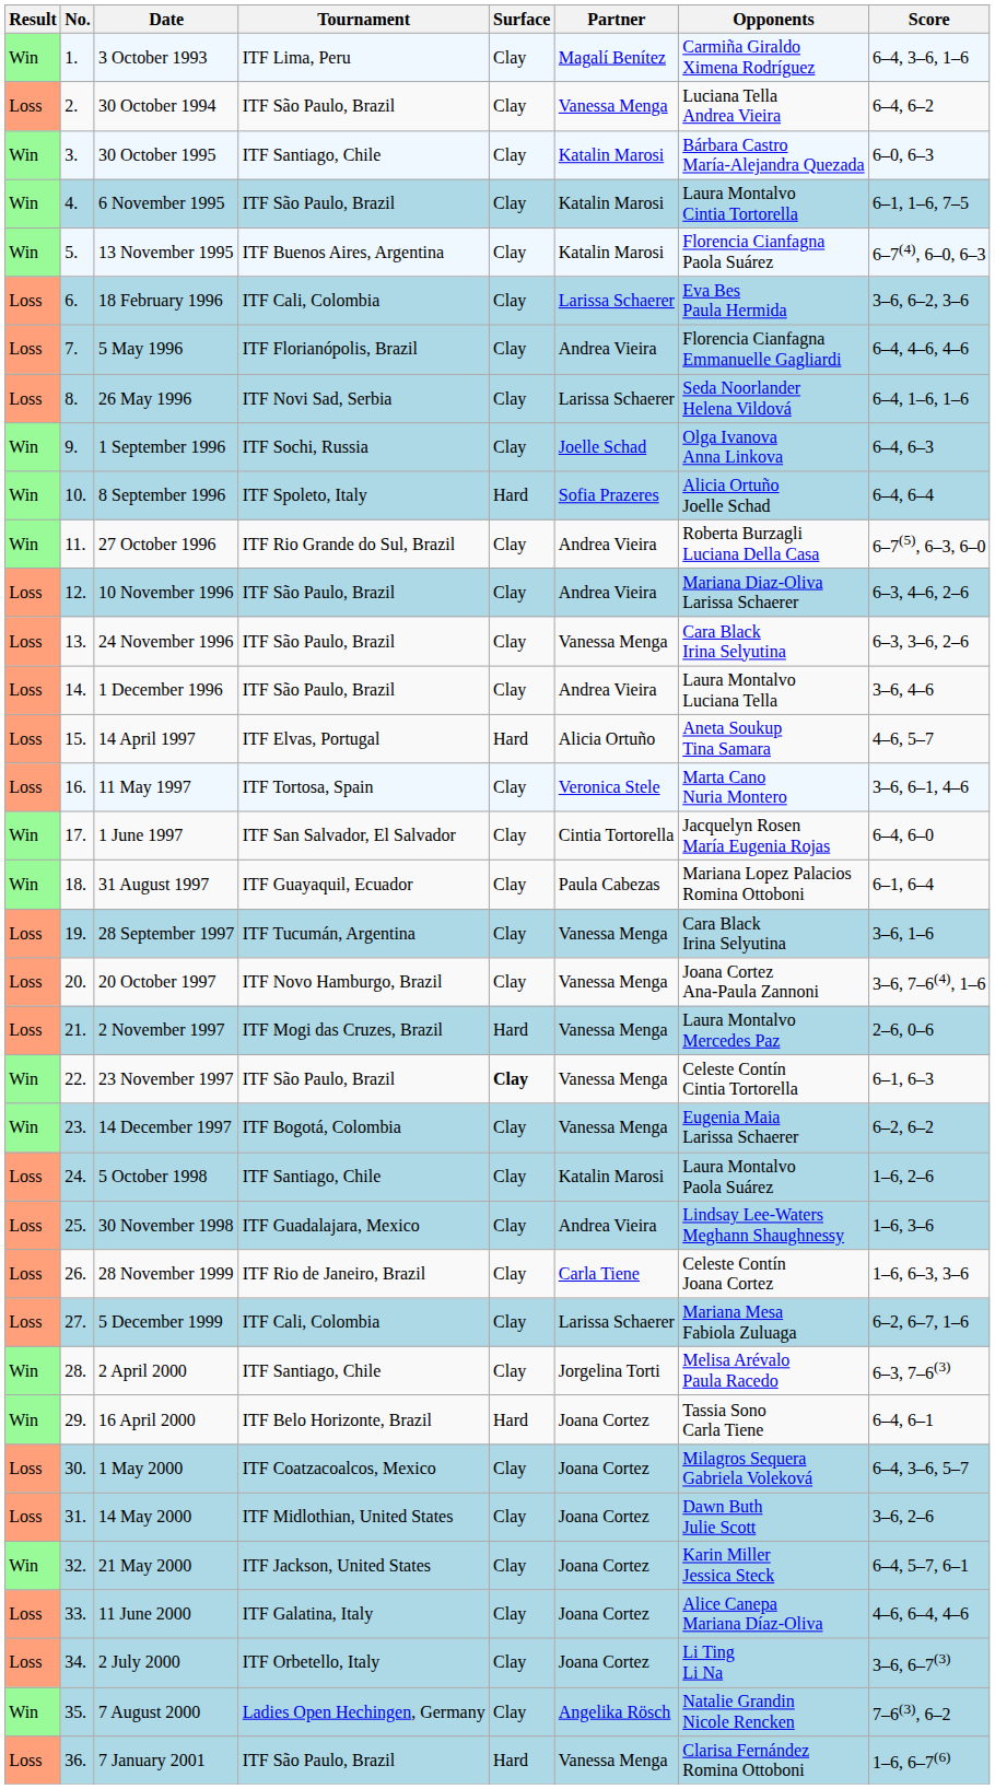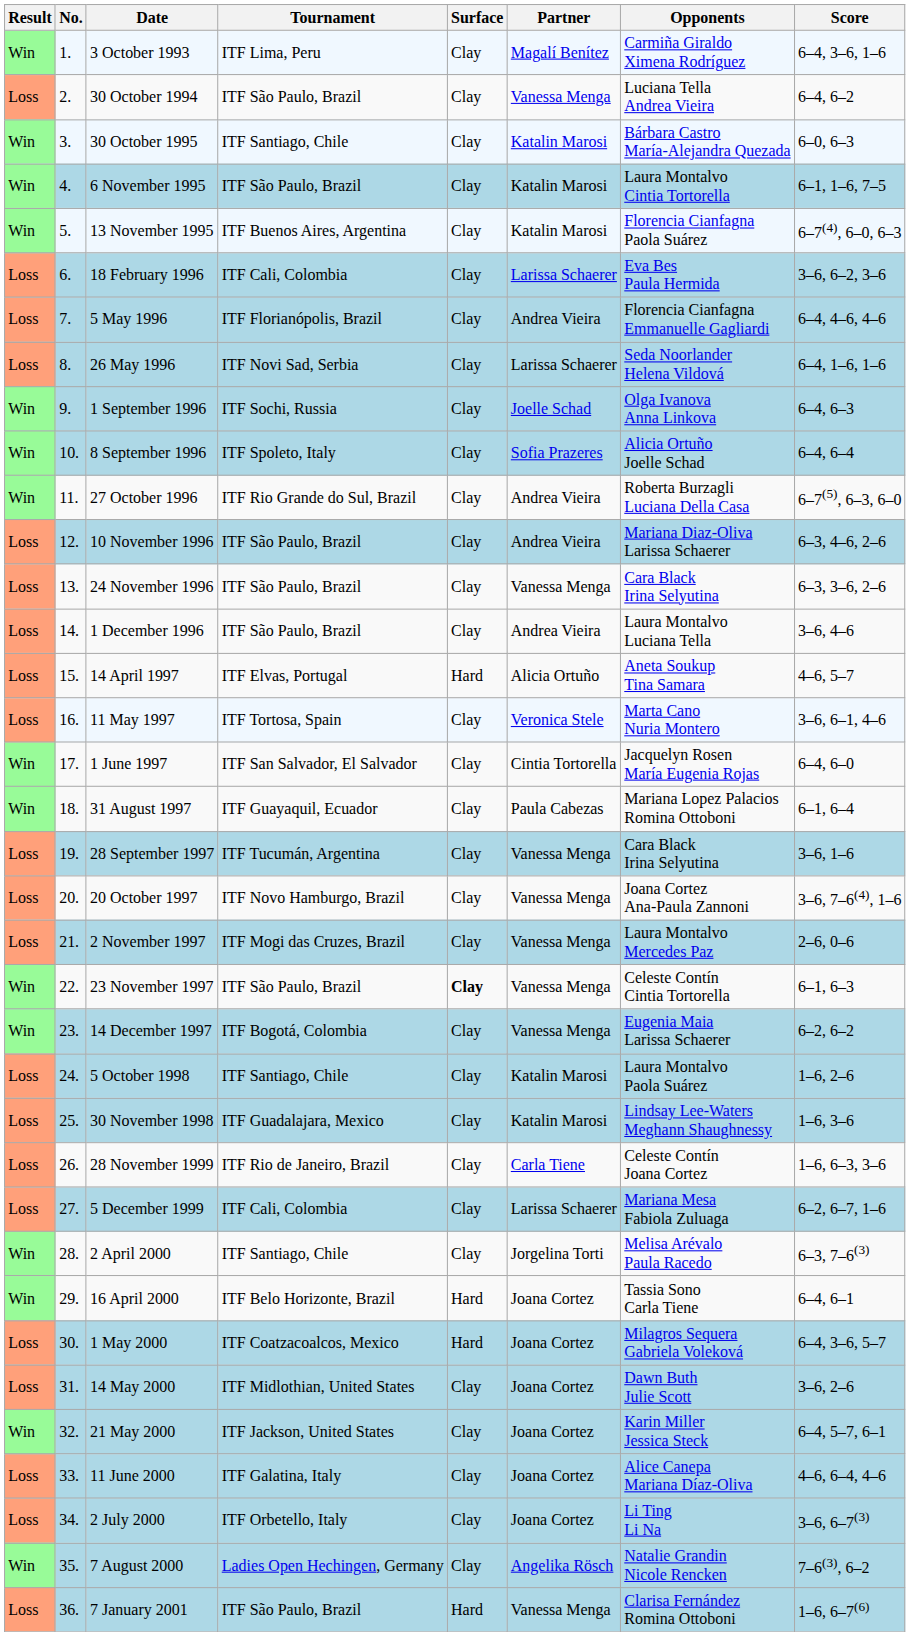 <table class="sortable wikitable" style=font-size:97%>
 <tr>
 <th>Result</th>
 <th>No.</th>
 <th>Date</th>
 <th>Tournament</th>
 <th>Surface</th>
 <th>Partner</th>
 <th>Opponents</th>
 <th class="unsortable">Score</th>
 </tr>
 <tr style="background:#f0f8ff;">
 <td style="background:#98fb98;">Win</td>
 <td>1.</td>
 <td>3 October 1993</td>
 <td>ITF Lima, Peru</td>
 <td>Clay</td>
 <td> <a href='#'>Magalí Benítez</a></td>
 <td> <a href='#'>Carmiña Giraldo</a> <br>  <a href='#'>Ximena Rodríguez</a></td>
 <td>6–4, 3–6, 1–6</td>
 </tr>
 <tr>
 <td style="background:#ffa07a;">Loss</td>
 <td>2.</td>
 <td>30 October 1994</td>
 <td>ITF São Paulo, Brazil</td>
 <td>Clay</td>
 <td> <a href='#'>Vanessa Menga</a></td>
 <td> Luciana Tella <br>  <a href='#'>Andrea Vieira</a></td>
 <td>6–4, 6–2</td>
 </tr>
 <tr style="background:#f0f8ff;">
 <td style="background:#98fb98;">Win</td>
 <td>3.</td>
 <td>30 October 1995</td>
 <td>ITF Santiago, Chile</td>
 <td>Clay</td>
 <td> <a href='#'>Katalin Marosi</a></td>
 <td> <a href='#'>Bárbara Castro</a> <br>  <a href='#'>María-Alejandra Quezada</a></td>
 <td>6–0, 6–3</td>
 </tr>
 <tr style="background:lightblue;">
 <td style="background:#98fb98;">Win</td>
 <td>4.</td>
 <td>6 November 1995</td>
 <td>ITF São Paulo, Brazil</td>
 <td>Clay</td>
 <td> Katalin Marosi</td>
 <td> Laura Montalvo <br>  <a href='#'>Cintia Tortorella</a></td>
 <td>6–1, 1–6, 7–5</td>
 </tr>
 <tr style="background:#f0f8ff;">
 <td style="background:#98fb98;">Win</td>
 <td>5.</td>
 <td>13 November 1995</td>
 <td>ITF Buenos Aires, Argentina</td>
 <td>Clay</td>
 <td> Katalin Marosi</td>
 <td> <a href='#'>Florencia Cianfagna</a> <br>  Paola Suárez</td>
 <td>6–7<sup>(4)</sup>, 6–0, 6–3</td>
 </tr>
 <tr style="background:lightblue;">
 <td style="background:#ffa07a;">Loss</td>
 <td>6.</td>
 <td>18 February 1996</td>
 <td>ITF Cali, Colombia</td>
 <td>Clay</td>
 <td> <a href='#'>Larissa Schaerer</a></td>
 <td> <a href='#'>Eva Bes</a> <br>  <a href='#'>Paula Hermida</a></td>
 <td>3–6, 6–2, 3–6</td>
 </tr>
 <tr style="background:lightblue;">
 <td style="background:#ffa07a;">Loss</td>
 <td>7.</td>
 <td>5 May 1996</td>
 <td>ITF Florianópolis, Brazil</td>
 <td>Clay</td>
 <td> Andrea Vieira</td>
 <td> Florencia Cianfagna <br>  <a href='#'>Emmanuelle Gagliardi</a></td>
 <td>6–4, 4–6, 4–6</td>
 </tr>
 <tr style="background:lightblue;">
 <td style="background:#ffa07a;">Loss</td>
 <td>8.</td>
 <td>26 May 1996</td>
 <td>ITF Novi Sad, Serbia</td>
 <td>Clay</td>
 <td> Larissa Schaerer</td>
 <td> <a href='#'>Seda Noorlander</a> <br>  <a href='#'>Helena Vildová</a></td>
 <td>6–4, 1–6, 1–6</td>
 </tr>
 <tr style="background:lightblue;">
 <td style="background:#98fb98;">Win</td>
 <td>9.</td>
 <td>1 September 1996</td>
 <td>ITF Sochi, Russia</td>
 <td>Clay</td>
 <td> <a href='#'>Joelle Schad</a></td>
 <td> <a href='#'>Olga Ivanova</a> <br>  <a href='#'>Anna Linkova</a></td>
 <td>6–4, 6–3</td>
 </tr>
 <tr style="background:lightblue;">
 <td style="background:#98fb98;">Win</td>
 <td>10.</td>
 <td>8 September 1996</td>
 <td>ITF Spoleto, Italy</td>
-<td>Hard</td>
+<td>Clay</td>
 <td> <a href='#'>Sofia Prazeres</a></td>
 <td> <a href='#'>Alicia Ortuño</a> <br>  Joelle Schad</td>
 <td>6–4, 6–4</td>
 </tr>
 <tr>
 <td style="background:#98fb98;">Win</td>
 <td>11.</td>
 <td>27 October 1996</td>
 <td>ITF Rio Grande do Sul, Brazil</td>
 <td>Clay</td>
 <td> Andrea Vieira</td>
 <td> Roberta Burzagli <br>  <a href='#'>Luciana Della Casa</a></td>
 <td>6–7<sup>(5)</sup>, 6–3, 6–0</td>
 </tr>
 <tr style="background:lightblue;">
 <td style="background:#ffa07a;">Loss</td>
 <td>12.</td>
 <td>10 November 1996</td>
 <td>ITF São Paulo, Brazil</td>
 <td>Clay</td>
 <td> Andrea Vieira</td>
 <td> <a href='#'>Mariana Diaz-Oliva</a> <br>  Larissa Schaerer</td>
 <td>6–3, 4–6, 2–6</td>
 </tr>
 <tr>
 <td style="background:#ffa07a;">Loss</td>
 <td>13.</td>
 <td>24 November 1996</td>
 <td>ITF São Paulo, Brazil</td>
 <td>Clay</td>
 <td> Vanessa Menga</td>
 <td> <a href='#'>Cara Black</a> <br>  <a href='#'>Irina Selyutina</a></td>
 <td>6–3, 3–6, 2–6</td>
 </tr>
 <tr>
 <td style="background:#ffa07a;">Loss</td>
 <td>14.</td>
 <td>1 December 1996</td>
 <td>ITF São Paulo, Brazil</td>
 <td>Clay</td>
 <td> Andrea Vieira</td>
 <td> Laura Montalvo <br>  Luciana Tella</td>
 <td>3–6, 4–6</td>
 </tr>
 <tr>
 <td style="background:#ffa07a;">Loss</td>
 <td>15.</td>
 <td>14 April 1997</td>
 <td>ITF Elvas, Portugal</td>
 <td>Hard</td>
 <td> Alicia Ortuño</td>
 <td> <a href='#'>Aneta Soukup</a> <br>  <a href='#'>Tina Samara</a></td>
 <td>4–6, 5–7</td>
 </tr>
 <tr style="background:#f0f8ff;">
 <td style="background:#ffa07a;">Loss</td>
 <td>16.</td>
 <td>11 May 1997</td>
 <td>ITF Tortosa, Spain</td>
 <td>Clay</td>
 <td> <a href='#'>Veronica Stele</a></td>
 <td> <a href='#'>Marta Cano</a> <br>  <a href='#'>Nuria Montero</a></td>
 <td>3–6, 6–1, 4–6</td>
 </tr>
 <tr>
 <td style="background:#98fb98;">Win</td>
 <td>17.</td>
 <td>1 June 1997</td>
 <td>ITF San Salvador, El Salvador</td>
 <td>Clay</td>
 <td> Cintia Tortorella</td>
 <td> Jacquelyn Rosen <br>  <a href='#'>María Eugenia Rojas</a></td>
 <td>6–4, 6–0</td>
 </tr>
 <tr>
 <td style="background:#98fb98;">Win</td>
 <td>18.</td>
 <td>31 August 1997</td>
 <td>ITF Guayaquil, Ecuador</td>
 <td>Clay</td>
 <td> Paula Cabezas</td>
 <td> Mariana Lopez Palacios <br>  Romina Ottoboni</td>
 <td>6–1, 6–4</td>
 </tr>
 <tr style="background:lightblue;">
 <td style="background:#ffa07a;">Loss</td>
 <td>19.</td>
 <td>28 September 1997</td>
 <td>ITF Tucumán, Argentina</td>
 <td>Clay</td>
 <td> Vanessa Menga</td>
 <td> Cara Black <br>  Irina Selyutina</td>
 <td>3–6, 1–6</td>
 </tr>
 <tr>
 <td style="background:#ffa07a;">Loss</td>
 <td>20.</td>
 <td>20 October 1997</td>
 <td>ITF Novo Hamburgo, Brazil</td>
 <td>Clay</td>
 <td> Vanessa Menga</td>
 <td> Joana Cortez <br>  Ana-Paula Zannoni</td>
 <td>3–6, 7–6<sup>(4)</sup>, 1–6</td>
 </tr>
 <tr style="background:lightblue;">
 <td style="background:#ffa07a;">Loss</td>
 <td>21.</td>
 <td>2 November 1997</td>
 <td>ITF Mogi das Cruzes, Brazil</td>
-<td>Hard</td>
+<td>Clay</td>
 <td> Vanessa Menga</td>
 <td> Laura Montalvo <br>  <a href='#'>Mercedes Paz</a></td>
 <td>2–6, 0–6</td>
 </tr>
 <tr>
 <td style="background:#98fb98;">Win</td>
 <td>22.</td>
 <td>23 November 1997</td>
 <td>ITF São Paulo, Brazil</td>
 <td><strong>Clay</strong></td>
 <td> Vanessa Menga</td>
 <td> Celeste Contín <br>  Cintia Tortorella</td>
 <td>6–1, 6–3</td>
 </tr>
 <tr style="background:lightblue;">
 <td style="background:#98fb98;">Win</td>
 <td>23.</td>
 <td>14 December 1997</td>
 <td>ITF Bogotá, Colombia</td>
 <td>Clay</td>
 <td> Vanessa Menga</td>
 <td> <a href='#'>Eugenia Maia</a> <br>  Larissa Schaerer</td>
 <td>6–2, 6–2</td>
 </tr>
 <tr style="background:lightblue;">
 <td style="background:#ffa07a;">Loss</td>
 <td>24.</td>
 <td>5 October 1998</td>
 <td>ITF Santiago, Chile</td>
 <td>Clay</td>
 <td> Katalin Marosi</td>
 <td> Laura Montalvo <br>  Paola Suárez</td>
 <td>1–6, 2–6</td>
 </tr>
 <tr style="background:lightblue;">
 <td style="background:#ffa07a;">Loss</td>
 <td>25.</td>
 <td>30 November 1998</td>
 <td>ITF Guadalajara, Mexico</td>
 <td>Clay</td>
-<td> Andrea Vieira</td>
+<td> Katalin Marosi</td>
 <td> <a href='#'>Lindsay Lee-Waters</a> <br>  <a href='#'>Meghann Shaughnessy</a></td>
 <td>1–6, 3–6</td>
 </tr>
 <tr>
 <td style="background:#ffa07a;">Loss</td>
 <td>26.</td>
 <td>28 November 1999</td>
 <td>ITF Rio de Janeiro, Brazil</td>
 <td>Clay</td>
 <td> <a href='#'>Carla Tiene</a></td>
 <td> Celeste Contín <br>  Joana Cortez</td>
 <td>1–6, 6–3, 3–6</td>
 </tr>
 <tr style="background:lightblue;">
 <td style="background:#ffa07a;">Loss</td>
 <td>27.</td>
 <td>5 December 1999</td>
 <td>ITF Cali, Colombia</td>
 <td>Clay</td>
 <td> Larissa Schaerer</td>
 <td> <a href='#'>Mariana Mesa</a> <br>  Fabiola Zuluaga</td>
 <td>6–2, 6–7, 1–6</td>
 </tr>
 <tr>
 <td style="background:#98fb98;">Win</td>
 <td>28.</td>
 <td>2 April 2000</td>
 <td>ITF Santiago, Chile</td>
 <td>Clay</td>
 <td> Jorgelina Torti</td>
 <td> <a href='#'>Melisa Arévalo</a> <br>  <a href='#'>Paula Racedo</a></td>
 <td>6–3, 7–6<sup>(3)</sup></td>
 </tr>
 <tr>
 <td style="background:#98fb98;">Win</td>
 <td>29.</td>
 <td>16 April 2000</td>
 <td>ITF Belo Horizonte, Brazil</td>
 <td>Hard</td>
 <td> Joana Cortez</td>
 <td> Tassia Sono <br>  Carla Tiene</td>
 <td>6–4, 6–1</td>
 </tr>
 <tr style="background:lightblue;">
 <td style="background:#ffa07a;">Loss</td>
 <td>30.</td>
 <td>1 May 2000</td>
 <td>ITF Coatzacoalcos, Mexico</td>
-<td>Clay</td>
+<td>Hard</td>
 <td> Joana Cortez</td>
 <td> <a href='#'>Milagros Sequera</a> <br>  <a href='#'>Gabriela Voleková</a></td>
 <td>6–4, 3–6, 5–7</td>
 </tr>
 <tr style="background:lightblue;">
 <td style="background:#ffa07a;">Loss</td>
 <td>31.</td>
 <td>14 May 2000</td>
 <td>ITF Midlothian, United States</td>
 <td>Clay</td>
 <td> Joana Cortez</td>
 <td> <a href='#'>Dawn Buth</a> <br>  <a href='#'>Julie Scott</a></td>
 <td>3–6, 2–6</td>
 </tr>
 <tr style="background:lightblue;">
 <td style="background:#98fb98;">Win</td>
 <td>32.</td>
 <td>21 May 2000</td>
 <td>ITF Jackson, United States</td>
 <td>Clay</td>
 <td> Joana Cortez</td>
 <td> <a href='#'>Karin Miller</a> <br>  <a href='#'>Jessica Steck</a></td>
 <td>6–4, 5–7, 6–1</td>
 </tr>
 <tr style="background:lightblue;">
 <td style="background:#ffa07a;">Loss</td>
 <td>33.</td>
 <td>11 June 2000</td>
 <td>ITF Galatina, Italy</td>
 <td>Clay</td>
 <td> Joana Cortez</td>
 <td> <a href='#'>Alice Canepa</a> <br>  <a href='#'>Mariana Díaz-Oliva</a></td>
 <td>4–6, 6–4, 4–6</td>
 </tr>
 <tr style="background:lightblue;">
 <td style="background:#ffa07a;">Loss</td>
 <td>34.</td>
 <td>2 July 2000</td>
 <td>ITF Orbetello, Italy</td>
 <td>Clay</td>
 <td> Joana Cortez</td>
 <td> <a href='#'>Li Ting</a> <br>  <a href='#'>Li Na</a></td>
 <td>3–6, 6–7<sup>(3)</sup></td>
 </tr>
 <tr style="background:lightblue;">
 <td style="background:#98fb98;">Win</td>
 <td>35.</td>
 <td>7 August 2000</td>
 <td><a href='#'>Ladies Open Hechingen</a>, Germany</td>
 <td>Clay</td>
 <td> <a href='#'>Angelika Rösch</a></td>
 <td> <a href='#'>Natalie Grandin</a> <br>  <a href='#'>Nicole Rencken</a></td>
 <td>7–6<sup>(3)</sup>, 6–2</td>
 </tr>
 <tr style="background:lightblue;">
 <td style="background:#ffa07a;">Loss</td>
 <td>36.</td>
 <td>7 January 2001</td>
 <td>ITF São Paulo, Brazil</td>
 <td>Hard</td>
 <td> Vanessa Menga</td>
 <td> <a href='#'>Clarisa Fernández</a> <br>  Romina Ottoboni</td>
 <td>1–6, 6–7<sup>(6)</sup></td>
 </tr>
 </table>
